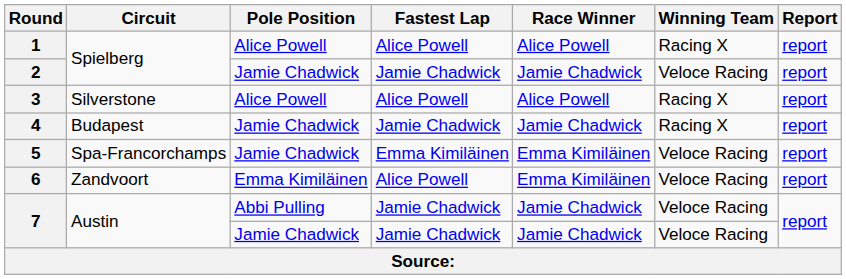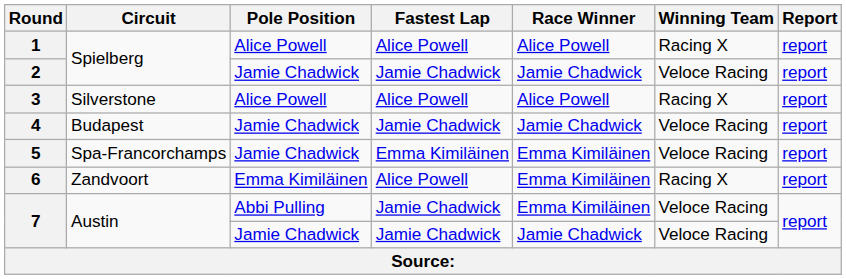 <table class="wikitable" style="font-size:85%;">
 <tr>
 <th>Round</th>
 <th>Circuit</th>
 <th>Pole Position</th>
 <th>Fastest Lap</th>
 <th>Race Winner</th>
 <th>Winning Team</th>
 <th>Report</th>
 </tr>
 <tr>
 <th>1</th>
 <td rowspan="2" nowrap>Spielberg</td>
 <td> <a href='#'>Alice Powell</a></td>
 <td> <a href='#'>Alice Powell</a></td>
 <td> <a href='#'>Alice Powell</a></td>
 <td>Racing X</td>
 <td><a href='#'>report</a></td>
 </tr>
 <tr>
 <th>2</th>
 <td> <a href='#'>Jamie Chadwick</a></td>
 <td> <a href='#'>Jamie Chadwick</a></td>
 <td> <a href='#'>Jamie Chadwick</a></td>
 <td nowrap>Veloce Racing</td>
 <td><a href='#'>report</a></td>
 </tr>
 <tr>
 <th>3</th>
 <td>Silverstone</td>
 <td> <a href='#'>Alice Powell</a></td>
 <td> <a href='#'>Alice Powell</a></td>
 <td> <a href='#'>Alice Powell</a></td>
 <td>Racing X</td>
 <td><a href='#'>report</a></td>
 </tr>
 <tr>
 <th>4</th>
 <td>Budapest</td>
 <td> <a href='#'>Jamie Chadwick</a></td>
 <td> <a href='#'>Jamie Chadwick</a></td>
 <td> <a href='#'>Jamie Chadwick</a></td>
-<td>Racing X</td>
+<td>Veloce Racing</td>
 <td><a href='#'>report</a></td>
 </tr>
 <tr>
 <th>5</th>
 <td nowrap>Spa-Francorchamps</td>
 <td> <a href='#'>Jamie Chadwick</a></td>
 <td nowrap> <a href='#'>Emma Kimiläinen</a></td>
 <td nowrap> <a href='#'>Emma Kimiläinen</a></td>
 <td>Veloce Racing</td>
 <td><a href='#'>report</a></td>
 </tr>
 <tr>
 <th>6</th>
 <td>Zandvoort</td>
 <td nowrap> <a href='#'>Emma Kimiläinen</a></td>
 <td> <a href='#'>Alice Powell</a></td>
 <td nowrap> <a href='#'>Emma Kimiläinen</a></td>
-<td>Veloce Racing</td>
+<td>Racing X</td>
 <td><a href='#'>report</a></td>
 </tr>
 <tr>
 <th rowspan=2>7</th>
 <td rowspan="2" nowrap>Austin</td>
 <td> <a href='#'>Abbi Pulling</a></td>
 <td> <a href='#'>Jamie Chadwick</a></td>
-<td> <a href='#'>Jamie Chadwick</a></td>
+<td nowrap> <a href='#'>Emma Kimiläinen</a></td>
 <td>Veloce Racing</td>
 <td rowspan=2><a href='#'>report</a></td>
 </tr>
 <tr>
 <td> <a href='#'>Jamie Chadwick</a></td>
 <td> <a href='#'>Jamie Chadwick</a></td>
 <td> <a href='#'>Jamie Chadwick</a></td>
 <td>Veloce Racing</td>
 </tr>
 <tr>
 <th colspan=7>Source:</th>
 </tr>
 </table>
